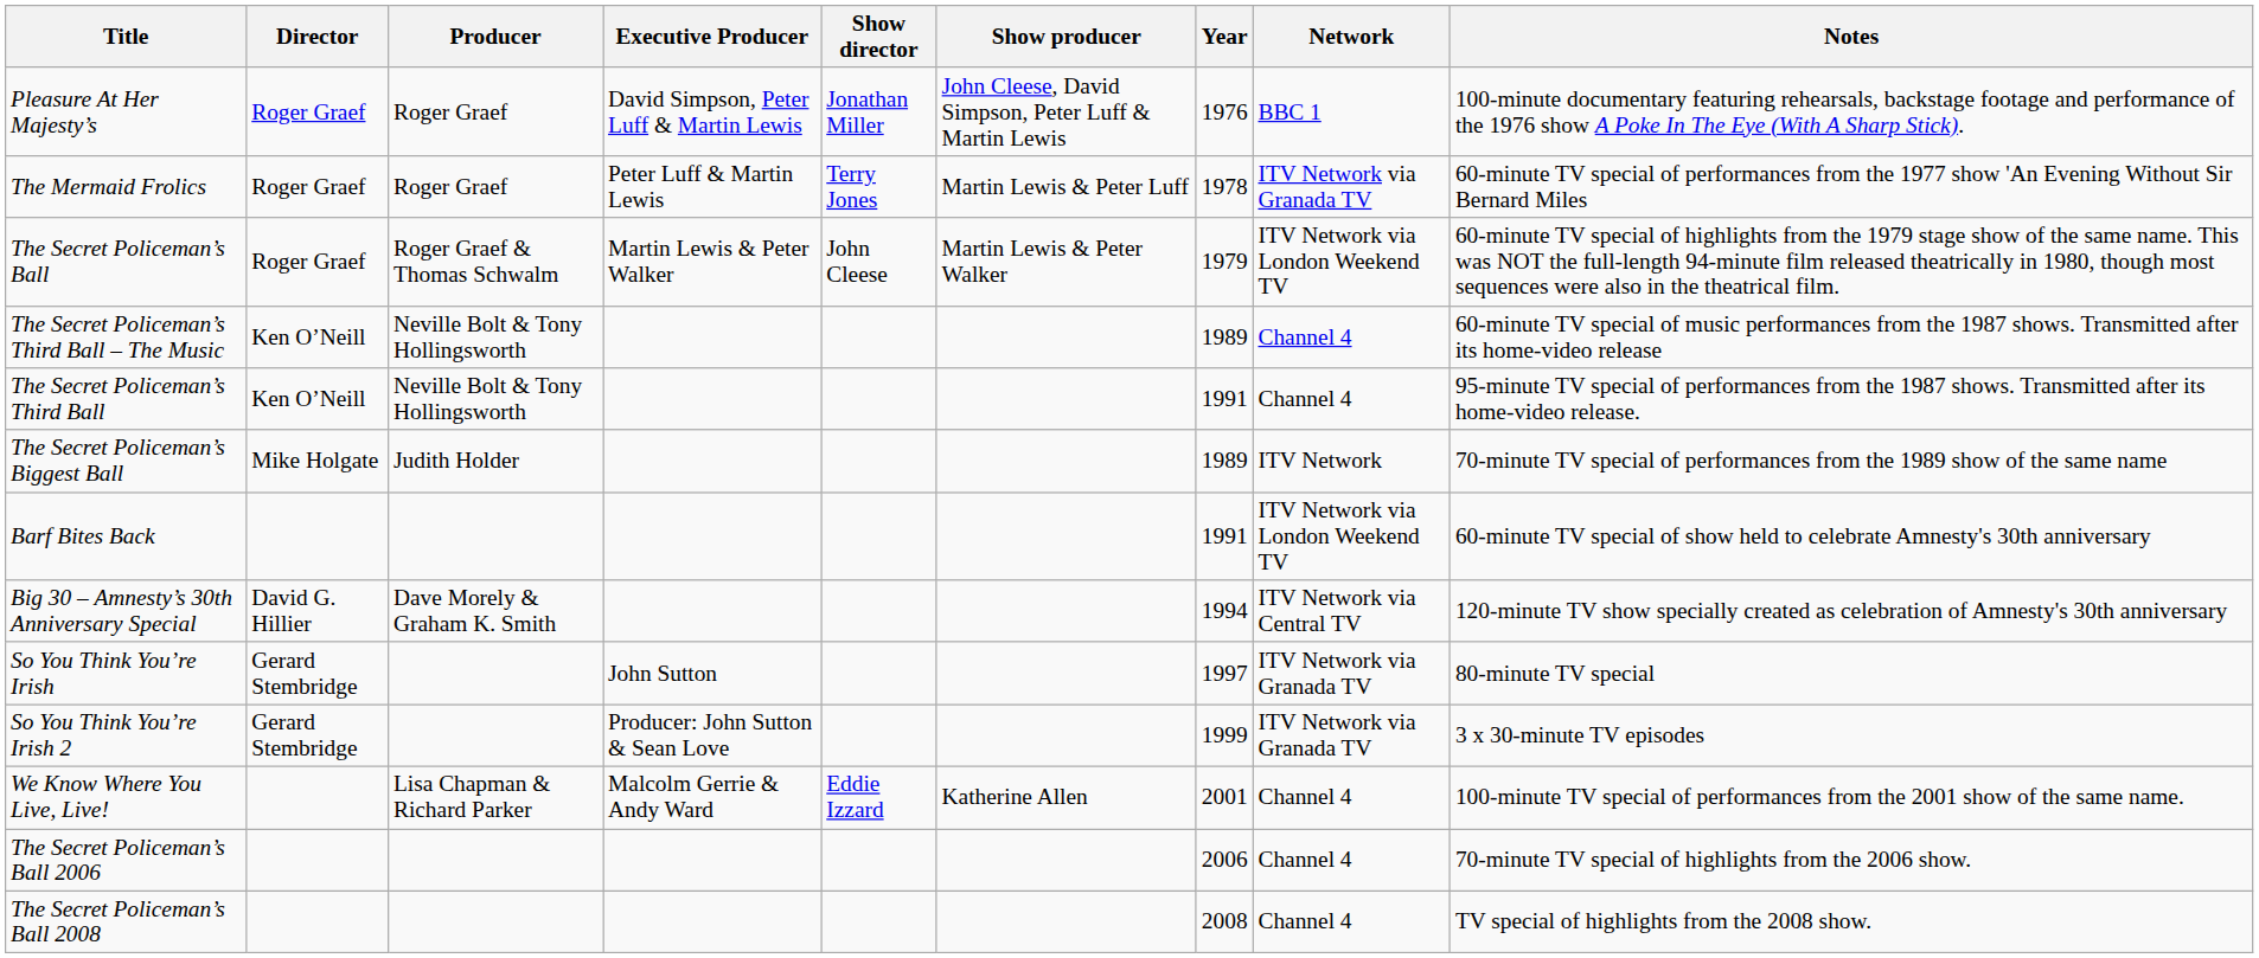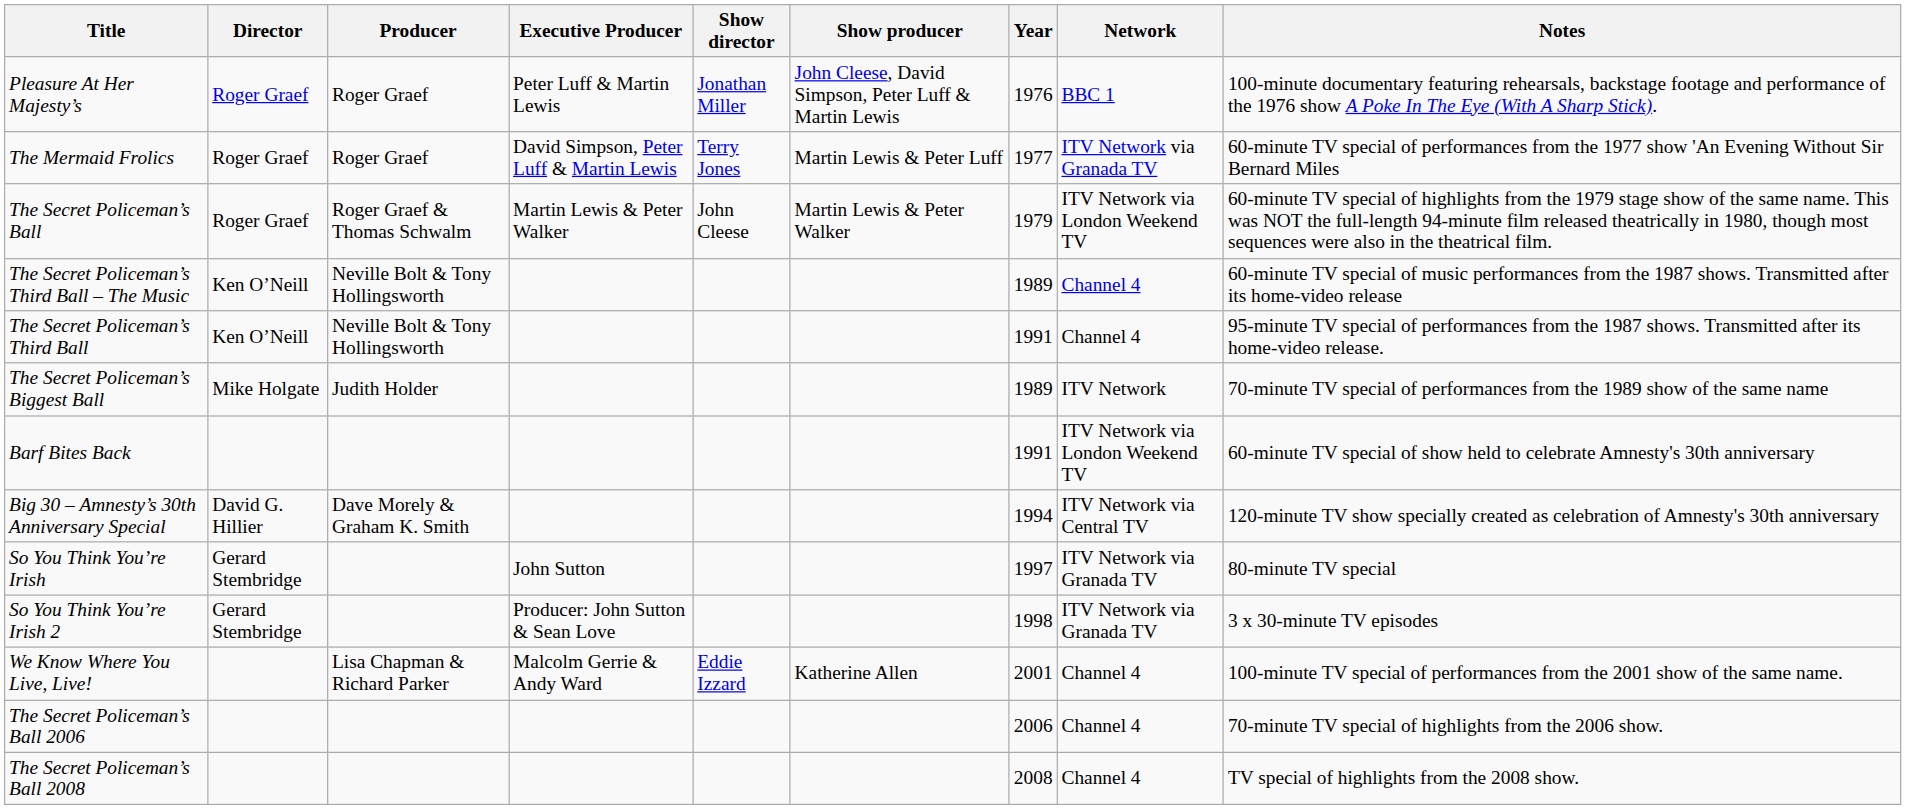 <table class="wikitable">
 <tr>
 <th>Title</th>
 <th>Director</th>
 <th>Producer</th>
 <th>Executive Producer</th>
 <th>Show director</th>
 <th>Show producer</th>
 <th>Year</th>
 <th>Network</th>
 <th>Notes</th>
 </tr>
 <tr>
 <td><em>Pleasure At Her Majesty’s</em></td>
 <td><a href='#'>Roger Graef</a></td>
 <td>Roger Graef</td>
-<td>David Simpson, <a href='#'>Peter Luff</a> & <a href='#'>Martin Lewis</a></td>
+<td>Peter Luff & Martin Lewis</td>
 <td><a href='#'>Jonathan Miller</a></td>
 <td><a href='#'>John Cleese</a>, David Simpson, Peter Luff & Martin Lewis</td>
 <td>1976</td>
 <td><a href='#'>BBC 1</a></td>
 <td>100-minute documentary featuring rehearsals, backstage footage and performance of the 1976 show <em><a href='#'>A Poke In The Eye (With A Sharp Stick)</a></em>.</td>
 </tr>
 <tr>
 <td><em>The Mermaid Frolics</em></td>
 <td>Roger Graef</td>
 <td>Roger Graef</td>
-<td>Peter Luff & Martin Lewis</td>
+<td>David Simpson, <a href='#'>Peter Luff</a> & <a href='#'>Martin Lewis</a></td>
 <td><a href='#'>Terry Jones</a></td>
 <td>Martin Lewis & Peter Luff</td>
-<td>1978</td>
+<td>1977</td>
 <td><a href='#'>ITV Network</a> via <a href='#'>Granada TV</a></td>
 <td>60-minute TV special of performances from the 1977 show 'An Evening Without Sir Bernard Miles</td>
 </tr>
 <tr>
 <td><em>The Secret Policeman’s Ball</em></td>
 <td>Roger Graef</td>
 <td>Roger Graef & Thomas Schwalm</td>
 <td>Martin Lewis & Peter Walker</td>
 <td>John Cleese</td>
 <td>Martin Lewis & Peter Walker</td>
 <td>1979</td>
 <td>ITV Network via London Weekend TV</td>
 <td>60-minute TV special of highlights from the 1979 stage show of the same name.  This was NOT the full-length 94-minute film released theatrically in 1980, though most sequences were also in the theatrical film.</td>
 </tr>
 <tr>
 <td><em>The Secret Policeman’s Third Ball – The Music</em></td>
 <td>Ken O’Neill</td>
 <td>Neville Bolt & Tony Hollingsworth</td>
 <td></td>
 <td></td>
 <td></td>
 <td>1989</td>
 <td><a href='#'>Channel 4</a></td>
 <td>60-minute TV special of music performances from the 1987 shows. Transmitted after its home-video release</td>
 </tr>
 <tr>
 <td><em>The Secret Policeman’s Third Ball</em></td>
 <td>Ken O’Neill</td>
 <td>Neville Bolt & Tony Hollingsworth</td>
 <td></td>
 <td></td>
 <td></td>
 <td>1991</td>
 <td>Channel 4</td>
 <td>95-minute TV special of performances from the 1987 shows. Transmitted after its home-video release.</td>
 </tr>
 <tr>
 <td><em>The Secret Policeman’s Biggest Ball</em></td>
 <td>Mike Holgate</td>
 <td>Judith Holder</td>
 <td></td>
 <td></td>
 <td></td>
 <td>1989</td>
 <td>ITV Network</td>
 <td>70-minute TV special of performances from the 1989 show of the same name</td>
 </tr>
 <tr>
 <td><em>Barf Bites Back</em></td>
 <td></td>
 <td></td>
 <td></td>
 <td></td>
 <td></td>
 <td>1991</td>
 <td>ITV Network via London Weekend TV</td>
 <td>60-minute TV special of show held to celebrate Amnesty's 30th anniversary</td>
 </tr>
 <tr>
 <td><em>Big 30</em> – <em>Amnesty’s 30th Anniversary Special</em></td>
 <td>David G. Hillier</td>
 <td>Dave Morely & Graham K. Smith</td>
 <td></td>
 <td></td>
 <td></td>
 <td>1994</td>
 <td>ITV Network via Central TV</td>
 <td>120-minute TV show specially created as celebration of Amnesty's 30th anniversary</td>
 </tr>
 <tr>
 <td><em>So You Think You’re Irish</em></td>
 <td>Gerard Stembridge</td>
 <td></td>
 <td>John Sutton</td>
 <td></td>
 <td></td>
 <td>1997</td>
 <td>ITV Network via Granada TV</td>
 <td>80-minute TV special</td>
 </tr>
 <tr>
 <td><em>So You Think You’re Irish 2</em></td>
 <td>Gerard Stembridge</td>
 <td></td>
 <td>Producer: John Sutton & Sean Love</td>
 <td></td>
 <td></td>
-<td>1999</td>
+<td>1998</td>
 <td>ITV Network via Granada TV</td>
 <td>3 x 30-minute TV episodes</td>
 </tr>
 <tr>
 <td><em>We Know Where You Live, Live!</em></td>
 <td></td>
 <td>Lisa Chapman & Richard Parker</td>
 <td>Malcolm Gerrie & Andy Ward</td>
 <td><a href='#'>Eddie Izzard</a></td>
 <td>Katherine Allen</td>
 <td>2001</td>
 <td>Channel 4</td>
 <td>100-minute TV special of performances from the 2001 show of the same name.</td>
 </tr>
 <tr>
 <td><em>The Secret Policeman’s Ball 2006</em></td>
 <td></td>
 <td></td>
 <td></td>
 <td></td>
 <td></td>
 <td>2006</td>
 <td>Channel 4</td>
 <td>70-minute TV special of highlights from the 2006 show.</td>
 </tr>
 <tr>
 <td><em>The Secret Policeman’s Ball 2008</em></td>
 <td></td>
 <td></td>
 <td></td>
 <td></td>
 <td></td>
 <td>2008</td>
 <td>Channel 4</td>
 <td>TV special of highlights from the 2008 show.</td>
 </tr>
 </table>
